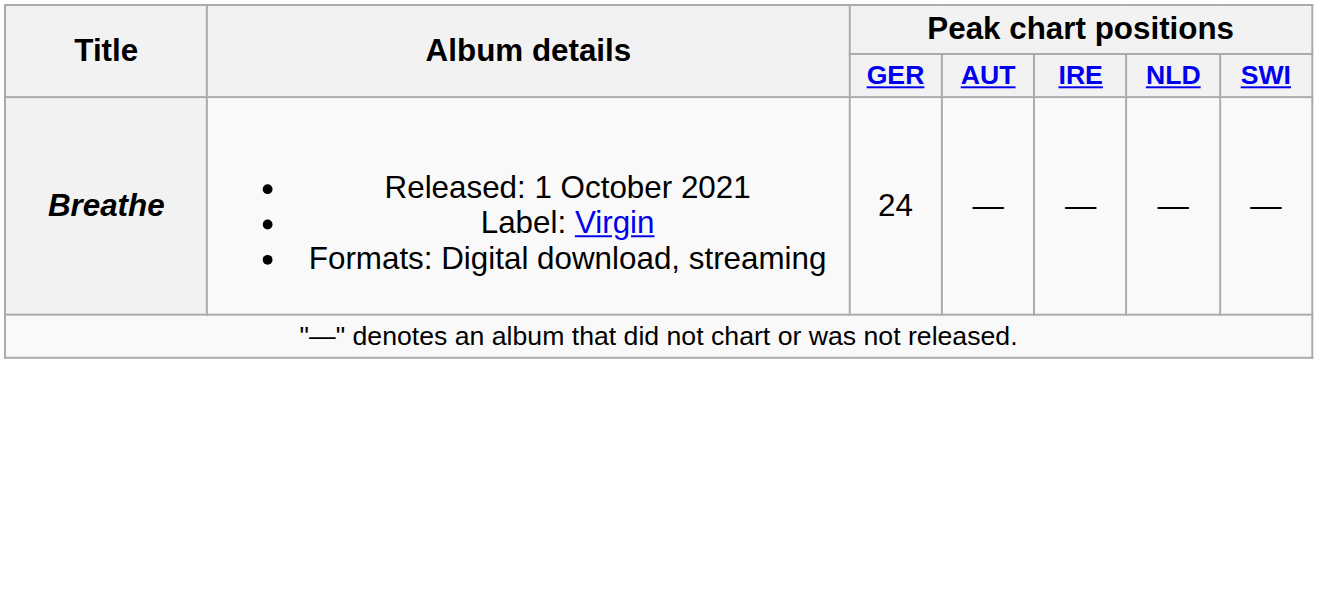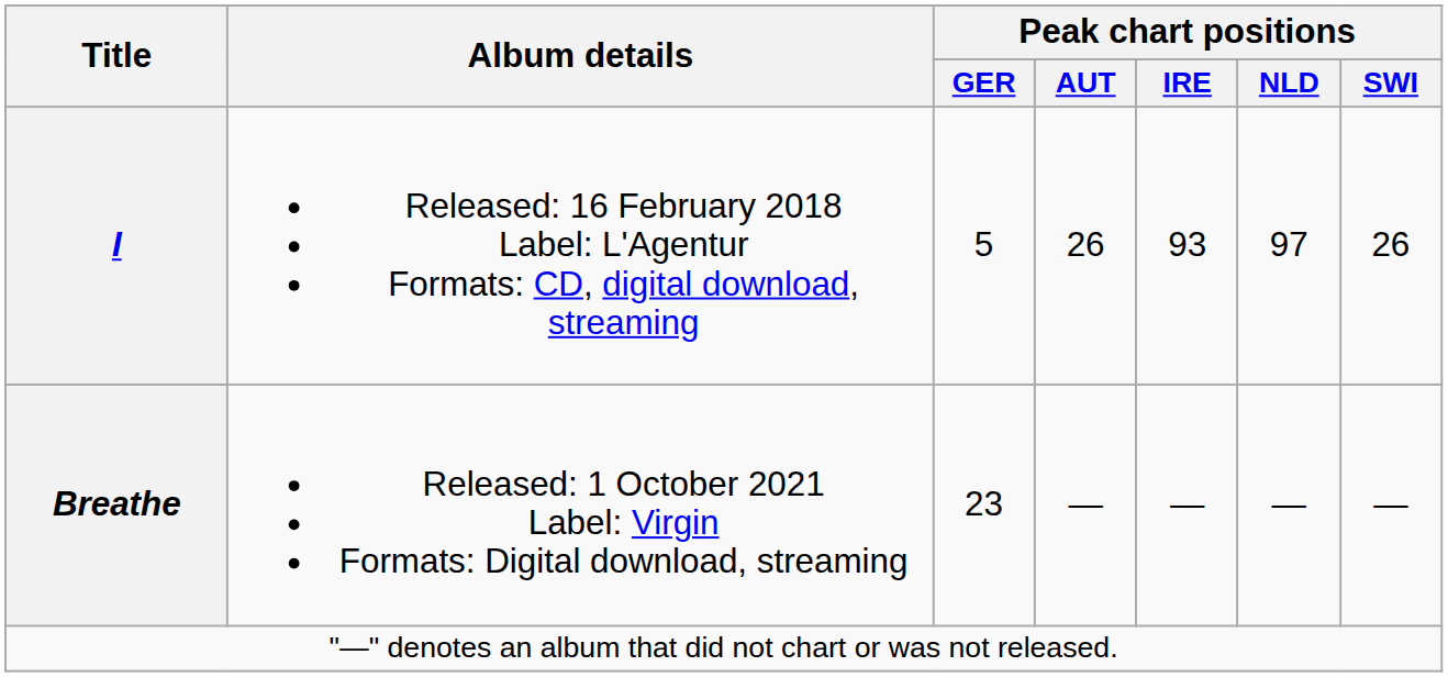 <table class="wikitable plainrowheaders" style="text-align:center;">
 <tr>
 <th scope="col" rowspan="2" style="width:6em;">Title</th>
 <th scope="col" rowspan="2" style="width:20em;">Album details</th>
 <th scope="col" colspan="5">Peak chart positions</th>
 </tr>
 <tr>
 <th scope="col" style="width:3em;font-size:85%;"><a href='#'>GER</a><br></th>
 <th scope="col" style="width:3em;font-size:85%;"><a href='#'>AUT</a><br></th>
 <th scope="col" style="width:3em;font-size:85%;"><a href='#'>IRE</a><br></th>
 <th scope="col" style="width:3em;font-size:85%;"><a href='#'>NLD</a><br></th>
 <th scope="col" style="width:3em;font-size:85%;"><a href='#'>SWI</a><br></th>
 </tr>
 <tr>
+<th scope="row"><em><a href='#'>I</a></em></th>
+<td><br><ul><li>Released: 16 February 2018</li><li>Label: L'Agentur</li><li>Formats: <a href='#'>CD</a>, <a href='#'>digital download</a>, <a href='#'>streaming</a></li></ul></td>
+<td>5</td>
+<td>26</td>
+<td>93</td>
+<td>97</td>
+<td>26</td>
+</tr>
+<tr>
 <th scope="row"><em>Breathe</em></th>
 <td><br><ul><li>Released: 1 October 2021</li><li>Label: <a href='#'>Virgin</a></li><li>Formats: Digital download, streaming</li></ul></td>
-<td>24</td>
+<td>23</td>
 <td>—</td>
 <td>—</td>
 <td>—</td>
 <td>—</td>
 </tr>
 <tr>
 <td colspan="7" style="font-size:85%">"—" denotes an album that did not chart or was not released.</td>
 </tr>
 </table>
